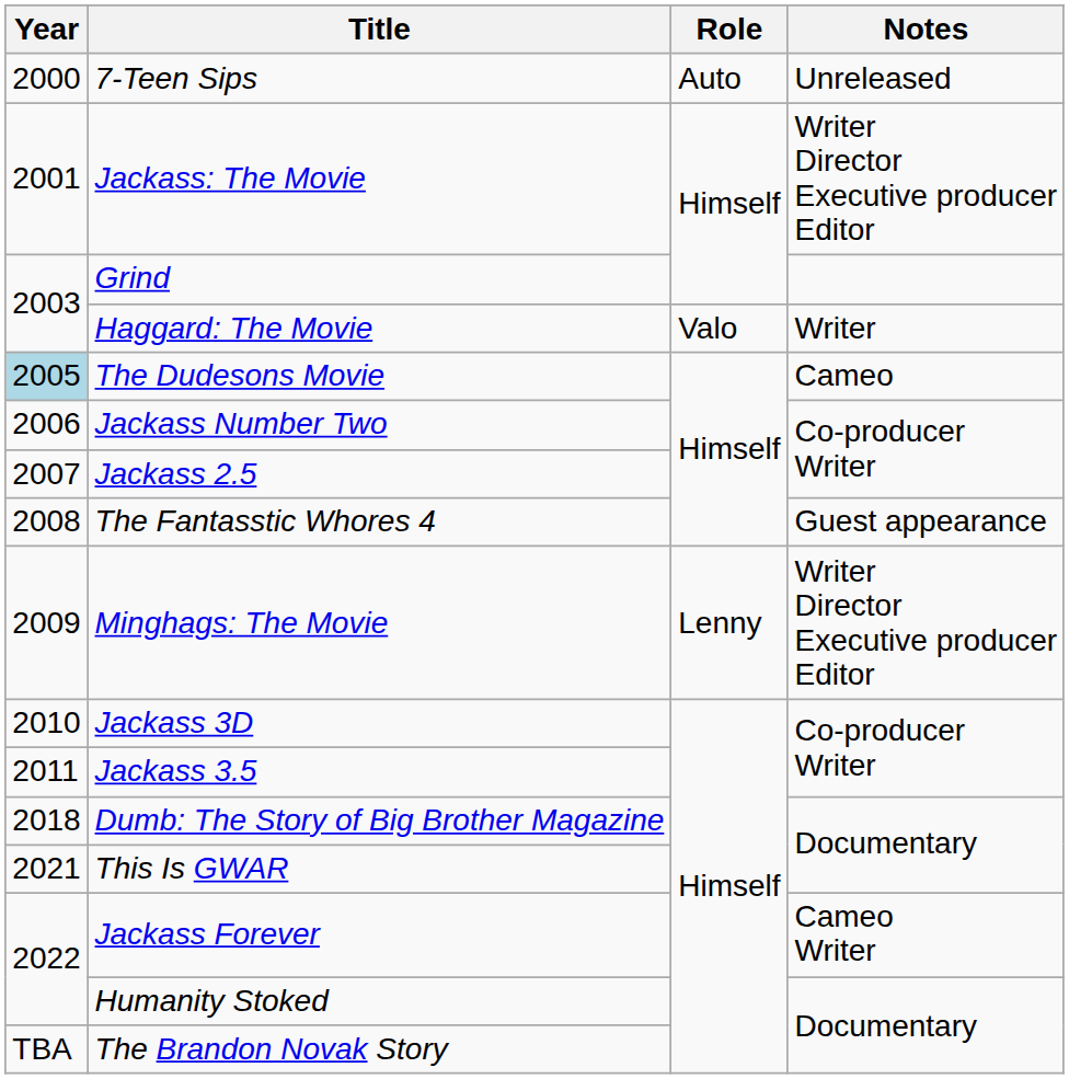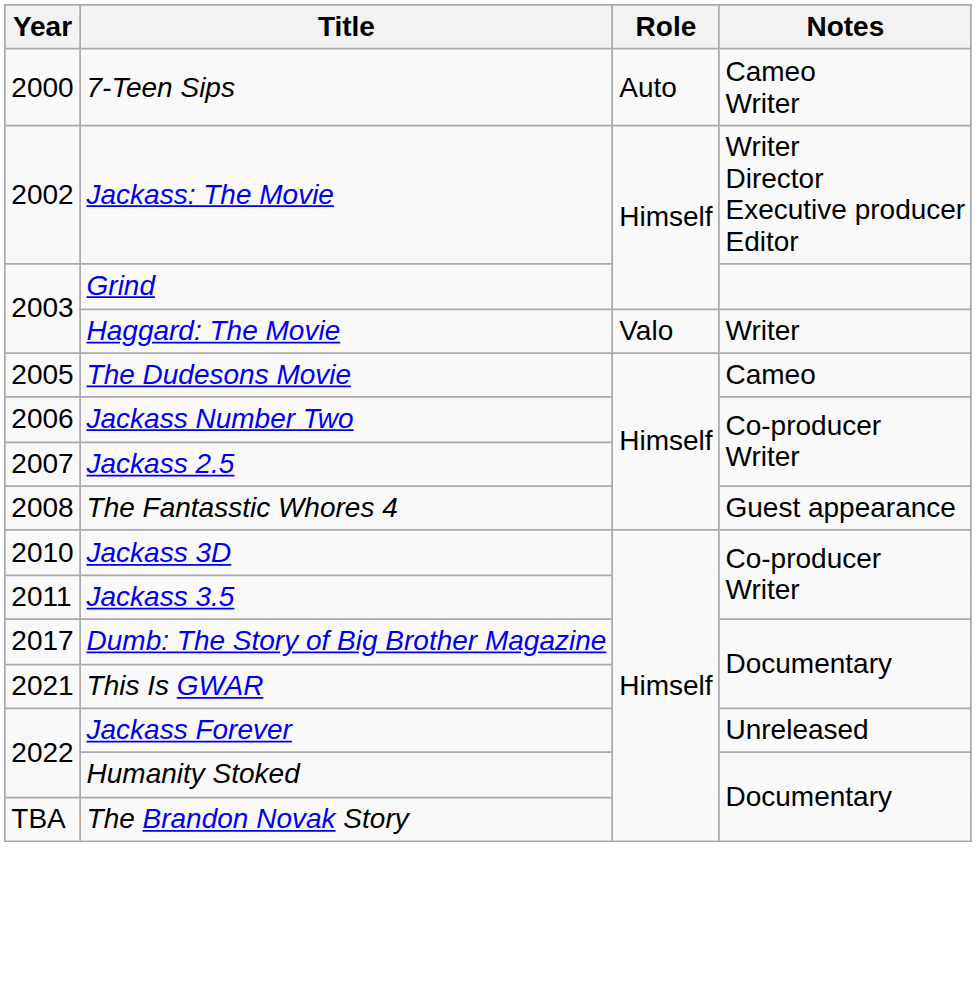 <table class = "wikitable sortable">
 <tr>
 <th>Year</th>
 <th>Title</th>
 <th>Role</th>
 <th class="unsortable">Notes</th>
 </tr>
 <tr>
 <td>2000</td>
 <td><em>7-Teen Sips</em></td>
 <td>Auto</td>
-<td>Unreleased</td>
+<td>Cameo<br>Writer</td>
 </tr>
 <tr>
-<td>2001</td>
+<td>2002</td>
 <td><em><a href='#'>Jackass: The Movie</a></em></td>
 <td rowspan="2">Himself</td>
 <td>Writer<br>Director<br>Executive producer<br>Editor</td>
 </tr>
 <tr>
 <td rowspan="2">2003</td>
 <td><em><a href='#'>Grind</a></em></td>
 <td></td>
 </tr>
 <tr>
 <td><em><a href='#'>Haggard: The Movie</a></em></td>
 <td>Valo</td>
 <td>Writer</td>
 </tr>
 <tr>
-<td style="background: lightblue;">2005</td>
+<td>2005</td>
 <td><em><a href='#'>The Dudesons Movie</a></em></td>
 <td rowspan="4">Himself</td>
 <td>Cameo</td>
 </tr>
 <tr>
 <td>2006</td>
 <td><em><a href='#'>Jackass Number Two</a></em></td>
 <td rowspan="2">Co-producer<br>Writer</td>
 </tr>
 <tr>
 <td>2007</td>
 <td><em><a href='#'>Jackass 2.5</a></em></td>
 </tr>
 <tr>
 <td>2008</td>
 <td><em>The Fantasstic Whores 4</em></td>
 <td>Guest appearance</td>
 </tr>
 <tr>
-<td>2009</td>
-<td><em><a href='#'>Minghags: The Movie</a></em></td>
-<td>Lenny</td>
-<td>Writer<br>Director<br>Executive producer<br>Editor</td>
-</tr>
-<tr>
 <td>2010</td>
 <td><em><a href='#'>Jackass 3D</a></em></td>
 <td rowspan="7">Himself</td>
 <td rowspan="2">Co-producer<br>Writer</td>
 </tr>
 <tr>
 <td>2011</td>
 <td><em><a href='#'>Jackass 3.5</a></em></td>
 </tr>
 <tr>
-<td>2018</td>
+<td>2017</td>
 <td><em><a href='#'>Dumb: The Story of Big Brother Magazine</a></em></td>
 <td rowspan="2">Documentary</td>
 </tr>
 <tr>
 <td>2021</td>
 <td><em>This Is <a href='#'>GWAR</a></em></td>
 </tr>
 <tr>
 <td rowspan="2">2022</td>
 <td><em><a href='#'>Jackass Forever</a></em></td>
-<td>Cameo<br>Writer</td>
+<td>Unreleased</td>
 </tr>
 <tr>
 <td><em>Humanity Stoked</em></td>
 <td rowspan="2">Documentary</td>
 </tr>
 <tr>
 <td>TBA</td>
 <td><em>The <a href='#'>Brandon Novak</a> Story</em></td>
 </tr>
 </table>
